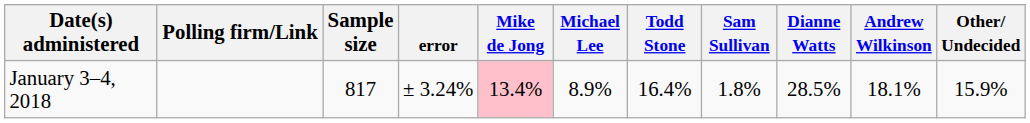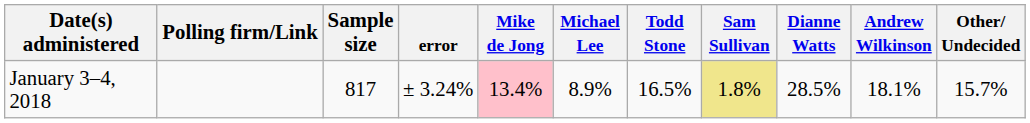 <table class="wikitable sortable">
 <tr>
 <th style="width:110px">Date(s)<br>administered</th>
 <th style="width:120px">Polling firm/Link</th>
 <th class=small>Sample<br>size</th>
 <th><small><br>error</small></th>
 <th style="width:50px;"><small><a href='#'>Mike<br> de Jong</a></small></th>
 <th style="width:50px;"><small><a href='#'>Michael<br>Lee</a></small></th>
 <th style="width:50px;"><small><a href='#'>Todd<br>Stone</a></small></th>
 <th style="width:50px;"><small><a href='#'>Sam<br>Sullivan</a></small></th>
 <th style="width:50px;"><small><a href='#'>Dianne<br>Watts</a></small></th>
 <th style="width:50px;"><small><a href='#'>Andrew<br>Wilkinson</a></small></th>
 <th style="width:40px;"><small>Other/<br>Undecided</small></th>
 </tr>
 <tr>
 <td>January 3–4, 2018</td>
 <td></td>
 <td align=center>817</td>
 <td align=center>± 3.24%</td>
 <td align=center style="background: pink;">13.4%</td>
 <td align=center>8.9%</td>
-<td align=center>16.4%</td>
-<td align=center>1.8%</td>
+<td align=center>16.5%</td>
+<td align=center style="background: khaki;">1.8%</td>
 <td align=center>28.5%</td>
 <td align=center>18.1%</td>
-<td align=center>15.9%</td>
+<td align=center>15.7%</td>
 </tr>
 </table>
